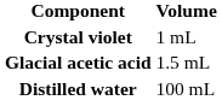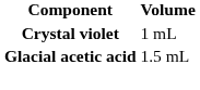 <table>
 <tr>
 <th>Component</th>
 <th>Volume</th>
 </tr>
 <tr>
 <th>Crystal violet</th>
 <td>1 mL</td>
 </tr>
 <tr>
 <th>Glacial acetic acid</th>
 <td>1.5 mL</td>
 </tr>
-<tr>
-<th>Distilled water</th>
-<td>100 mL</td>
-</tr>
 </table>
